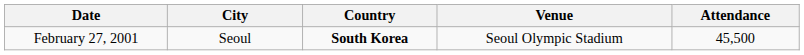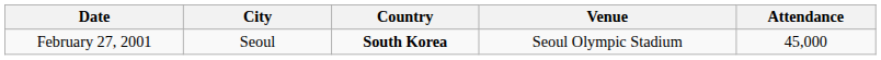 <table class="wikitable" style="text-align:center">
 <tr>
 <th scope="col" style="width:11em;">Date</th>
 <th scope="col" style="width:9em;">City</th>
 <th scope="col" style="width:9em;">Country</th>
 <th scope="col" style="width:16em;">Venue</th>
 <th scope="col" style="width:8.5em;">Attendance</th>
 </tr>
 <tr>
 <td>February 27, 2001</td>
 <td>Seoul</td>
 <td><strong>South Korea</strong></td>
 <td>Seoul Olympic Stadium</td>
-<td>45,500</td>
+<td>45,000</td>
 </tr>
 </table>
